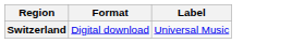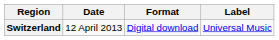 <table class="wikitable plainrowheaders">
 <tr>
 <th>Region</th>
+<th>Date</th>
 <th>Format</th>
 <th>Label</th>
 </tr>
 <tr>
 <th scope="row">Switzerland</th>
+<td>12 April 2013</td>
 <td><a href='#'>Digital download</a></td>
 <td><a href='#'>Universal Music</a></td>
 </tr>
 </table>
